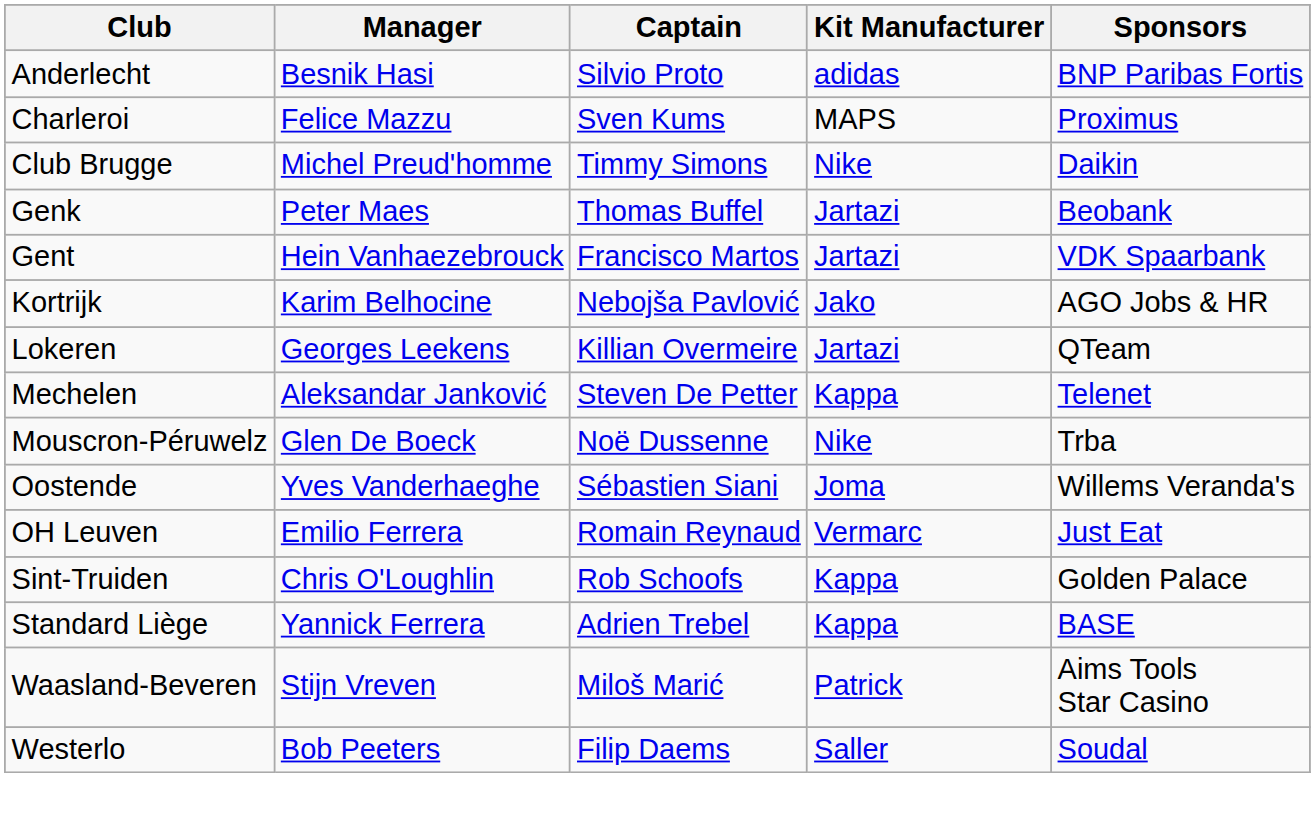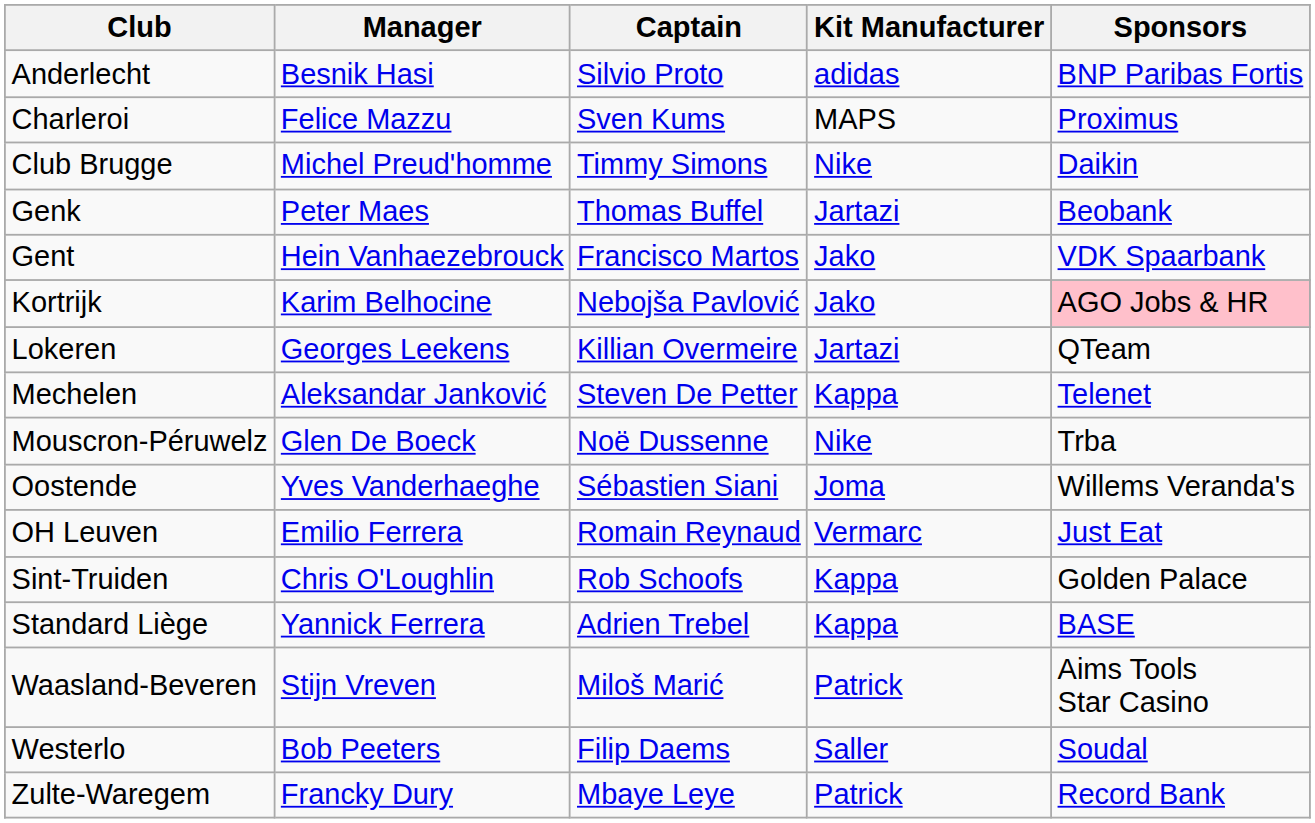 <table class="wikitable sortable" style="text-align: left;">
 <tr>
 <th>Club</th>
 <th>Manager</th>
 <th>Captain</th>
 <th>Kit Manufacturer</th>
 <th>Sponsors</th>
 </tr>
 <tr>
 <td>Anderlecht</td>
 <td> <a href='#'>Besnik Hasi</a></td>
 <td> <a href='#'>Silvio Proto</a></td>
 <td><a href='#'>adidas</a></td>
 <td><a href='#'>BNP Paribas Fortis</a></td>
 </tr>
 <tr>
 <td>Charleroi</td>
 <td> <a href='#'>Felice Mazzu</a></td>
 <td> <a href='#'>Sven Kums</a></td>
 <td>MAPS</td>
 <td><a href='#'>Proximus</a></td>
 </tr>
 <tr>
 <td>Club Brugge</td>
 <td> <a href='#'>Michel Preud'homme</a></td>
 <td> <a href='#'>Timmy Simons</a></td>
 <td><a href='#'>Nike</a></td>
 <td><a href='#'>Daikin</a></td>
 </tr>
 <tr>
 <td>Genk</td>
 <td> <a href='#'>Peter Maes</a></td>
 <td> <a href='#'>Thomas Buffel</a></td>
 <td><a href='#'>Jartazi</a></td>
 <td><a href='#'>Beobank</a></td>
 </tr>
 <tr>
 <td>Gent</td>
 <td> <a href='#'>Hein Vanhaezebrouck</a></td>
 <td> <a href='#'>Francisco Martos</a></td>
-<td><a href='#'>Jartazi</a></td>
+<td><a href='#'>Jako</a></td>
 <td><a href='#'>VDK Spaarbank</a></td>
 </tr>
 <tr>
 <td>Kortrijk</td>
 <td> <a href='#'>Karim Belhocine</a></td>
 <td> <a href='#'>Nebojša Pavlović</a></td>
 <td><a href='#'>Jako</a></td>
-<td>AGO Jobs & HR</td>
+<td style="background: pink;">AGO Jobs & HR</td>
 </tr>
 <tr>
 <td>Lokeren</td>
 <td> <a href='#'>Georges Leekens</a></td>
 <td> <a href='#'>Killian Overmeire</a></td>
 <td><a href='#'>Jartazi</a></td>
 <td>QTeam</td>
 </tr>
 <tr>
 <td>Mechelen</td>
 <td> <a href='#'>Aleksandar Janković</a></td>
 <td> <a href='#'>Steven De Petter</a></td>
 <td><a href='#'>Kappa</a></td>
 <td><a href='#'>Telenet</a></td>
 </tr>
 <tr>
 <td>Mouscron-Péruwelz</td>
 <td> <a href='#'>Glen De Boeck</a></td>
 <td> <a href='#'>Noë Dussenne</a></td>
 <td><a href='#'>Nike</a></td>
 <td>Trba</td>
 </tr>
 <tr>
 <td>Oostende</td>
 <td> <a href='#'>Yves Vanderhaeghe</a></td>
 <td> <a href='#'>Sébastien Siani</a></td>
 <td><a href='#'>Joma</a></td>
 <td>Willems Veranda's</td>
 </tr>
 <tr>
 <td>OH Leuven</td>
 <td> <a href='#'>Emilio Ferrera</a></td>
 <td> <a href='#'>Romain Reynaud</a></td>
 <td><a href='#'>Vermarc</a></td>
 <td><a href='#'>Just Eat</a></td>
 </tr>
 <tr>
 <td>Sint-Truiden</td>
 <td> <a href='#'>Chris O'Loughlin</a></td>
 <td> <a href='#'>Rob Schoofs</a></td>
 <td><a href='#'>Kappa</a></td>
 <td>Golden Palace</td>
 </tr>
 <tr>
 <td>Standard Liège</td>
 <td> <a href='#'>Yannick Ferrera</a></td>
 <td> <a href='#'>Adrien Trebel</a></td>
 <td><a href='#'>Kappa</a></td>
 <td><a href='#'>BASE</a></td>
 </tr>
 <tr>
 <td>Waasland-Beveren</td>
 <td> <a href='#'>Stijn Vreven</a></td>
 <td> <a href='#'>Miloš Marić</a></td>
 <td><a href='#'>Patrick</a></td>
 <td>Aims Tools <br> Star Casino</td>
 </tr>
 <tr>
 <td>Westerlo</td>
 <td> <a href='#'>Bob Peeters</a></td>
 <td> <a href='#'>Filip Daems</a></td>
 <td><a href='#'>Saller</a></td>
 <td><a href='#'>Soudal</a></td>
 </tr>
+<tr>
+<td>Zulte-Waregem</td>
+<td> <a href='#'>Francky Dury</a></td>
+<td> <a href='#'>Mbaye Leye</a></td>
+<td><a href='#'>Patrick</a></td>
+<td><a href='#'>Record Bank</a></td>
+</tr>
 </table>
